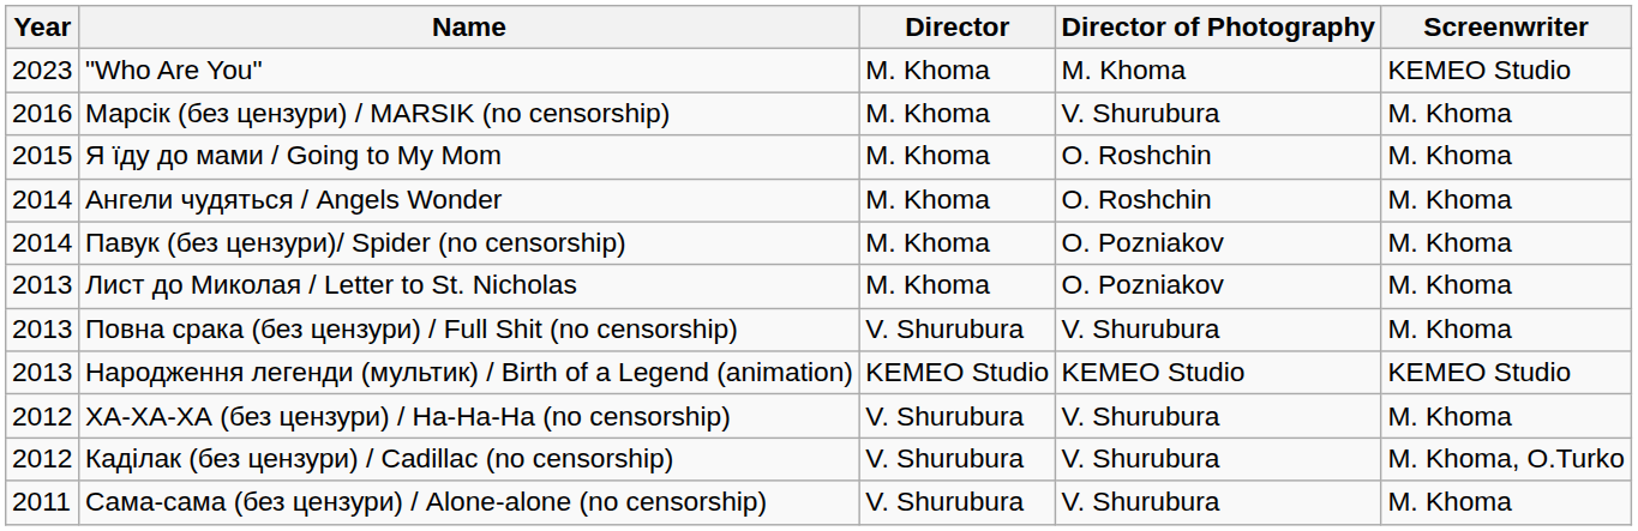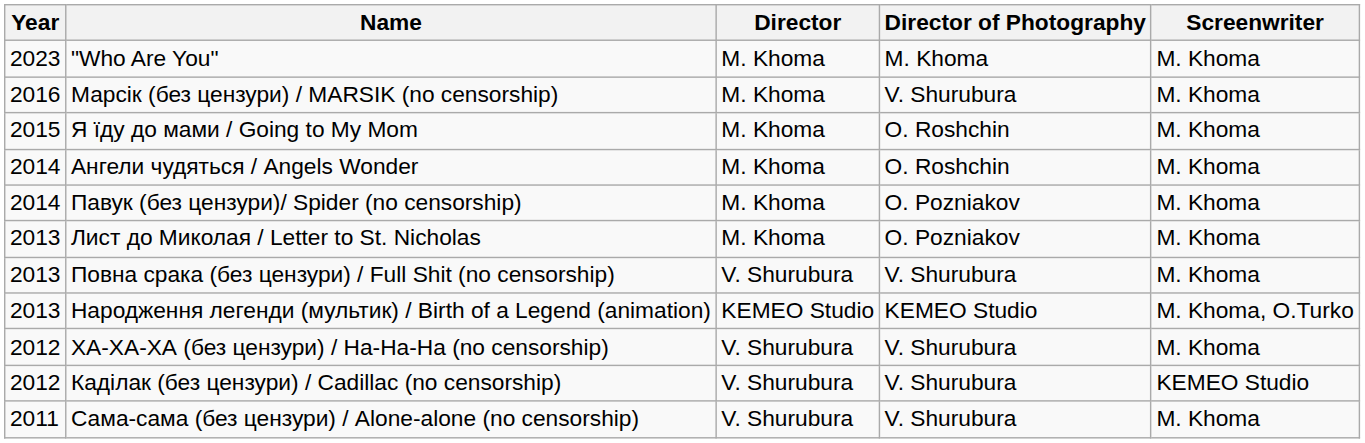 <table class="wikitable">
 <tr>
 <th>Year</th>
 <th>Name</th>
 <th>Director</th>
 <th>Director of Photography</th>
 <th>Screenwriter</th>
 </tr>
 <tr>
 <td>2023</td>
 <td>"Who Are You"</td>
 <td>M. Khoma</td>
 <td>M. Khoma</td>
-<td>KEMEO Studio</td>
+<td>M. Khoma</td>
 </tr>
 <tr>
 <td>2016</td>
 <td>Марсік (без цензури) / MARSIK (no censorship)</td>
 <td>M. Khoma</td>
 <td>V. Shurubura</td>
 <td>M. Khoma</td>
 </tr>
 <tr>
 <td>2015</td>
 <td>Я їду до мами / Going to My Mom</td>
 <td>M. Khoma</td>
 <td>О. Roshchin</td>
 <td>M. Khoma</td>
 </tr>
 <tr>
 <td>2014</td>
 <td>Ангели чудяться / Angels Wonder</td>
 <td>M. Khoma</td>
 <td>О. Roshchin</td>
 <td>M. Khoma</td>
 </tr>
 <tr>
 <td>2014</td>
 <td>Павук (без цензури)/ Spider (no censorship)</td>
 <td>M. Khoma</td>
 <td>О. Pozniakov</td>
 <td>M. Khoma</td>
 </tr>
 <tr>
 <td>2013</td>
 <td>Лист до Миколая / Letter to St. Nicholas</td>
 <td>M. Khoma</td>
 <td>О. Pozniakov</td>
 <td>M. Khoma</td>
 </tr>
 <tr>
 <td>2013</td>
 <td>Повна срака (без цензури) / Full Shit (no censorship)</td>
 <td>V. Shurubura</td>
 <td>V. Shurubura</td>
 <td>M. Khoma</td>
 </tr>
 <tr>
 <td>2013</td>
 <td>Народження легенди (мультик) / Birth of a Legend (animation)</td>
 <td>KEMEO Studio</td>
 <td>KEMEO Studio</td>
-<td>KEMEO Studio</td>
+<td>M. Khoma, О.Turko</td>
 </tr>
 <tr>
 <td>2012</td>
 <td>ХА-ХА-ХА (без цензури) / Ha-Ha-Ha (no censorship)</td>
 <td>V. Shurubura</td>
 <td>V. Shurubura</td>
 <td>M. Khoma</td>
 </tr>
 <tr>
 <td>2012</td>
 <td>Каділак (без цензури) / Cadillac (no censorship)</td>
 <td>V. Shurubura</td>
 <td>V. Shurubura</td>
-<td>M. Khoma, О.Turko</td>
+<td>KEMEO Studio</td>
 </tr>
 <tr>
 <td>2011</td>
 <td>Сама-сама (без цензури) / Alone-alone (no censorship)</td>
 <td>V. Shurubura</td>
 <td>V. Shurubura</td>
 <td>M. Khoma</td>
 </tr>
 </table>
